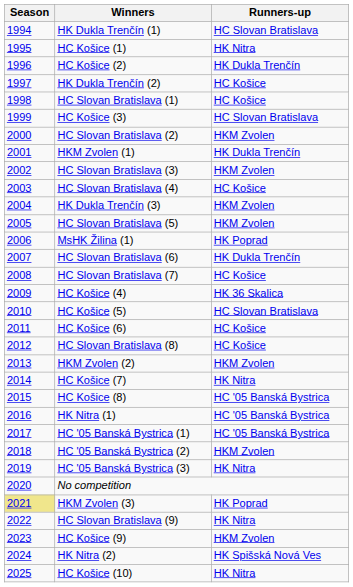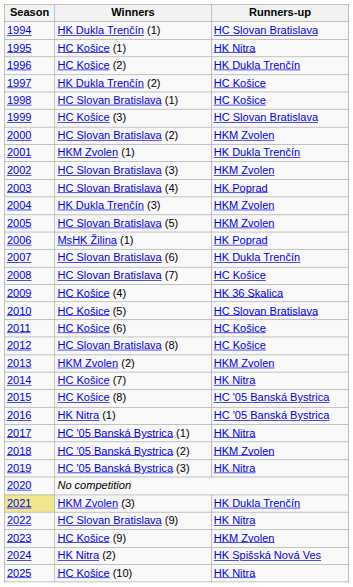 <table class="wikitable sortable" style="width:500px;">
 <tr>
 <th>Season</th>
 <th>Winners</th>
 <th>Runners-up</th>
 </tr>
 <tr>
 <td><a href='#'>1994</a></td>
 <td><a href='#'>HK Dukla Trenčín</a> (1)</td>
 <td><a href='#'>HC Slovan Bratislava</a></td>
 </tr>
 <tr>
 <td><a href='#'>1995</a></td>
 <td><a href='#'>HC Košice</a> (1)</td>
 <td><a href='#'>HK Nitra</a></td>
 </tr>
 <tr>
 <td><a href='#'>1996</a></td>
 <td><a href='#'>HC Košice</a> (2)</td>
 <td><a href='#'>HK Dukla Trenčín</a></td>
 </tr>
 <tr>
 <td><a href='#'>1997</a></td>
 <td><a href='#'>HK Dukla Trenčín</a> (2)</td>
 <td><a href='#'>HC Košice</a></td>
 </tr>
 <tr>
 <td><a href='#'>1998</a></td>
 <td><a href='#'>HC Slovan Bratislava</a> (1)</td>
 <td><a href='#'>HC Košice</a></td>
 </tr>
 <tr>
 <td><a href='#'>1999</a></td>
 <td><a href='#'>HC Košice</a> (3)</td>
 <td><a href='#'>HC Slovan Bratislava</a></td>
 </tr>
 <tr>
 <td><a href='#'>2000</a></td>
 <td><a href='#'>HC Slovan Bratislava</a> (2)</td>
 <td><a href='#'>HKM Zvolen</a></td>
 </tr>
 <tr>
 <td><a href='#'>2001</a></td>
 <td><a href='#'>HKM Zvolen</a> (1)</td>
 <td><a href='#'>HK Dukla Trenčín</a></td>
 </tr>
 <tr>
 <td><a href='#'>2002</a></td>
 <td><a href='#'>HC Slovan Bratislava</a> (3)</td>
 <td><a href='#'>HKM Zvolen</a></td>
 </tr>
 <tr>
 <td><a href='#'>2003</a></td>
 <td><a href='#'>HC Slovan Bratislava</a> (4)</td>
-<td><a href='#'>HC Košice</a></td>
+<td><a href='#'>HK Poprad</a></td>
 </tr>
 <tr>
 <td><a href='#'>2004</a></td>
 <td><a href='#'>HK Dukla Trenčín</a> (3)</td>
 <td><a href='#'>HKM Zvolen</a></td>
 </tr>
 <tr>
 <td><a href='#'>2005</a></td>
 <td><a href='#'>HC Slovan Bratislava</a> (5)</td>
 <td><a href='#'>HKM Zvolen</a></td>
 </tr>
 <tr>
 <td><a href='#'>2006</a></td>
 <td><a href='#'>MsHK Žilina</a> (1)</td>
 <td><a href='#'>HK Poprad</a></td>
 </tr>
 <tr>
 <td><a href='#'>2007</a></td>
 <td><a href='#'>HC Slovan Bratislava</a> (6)</td>
 <td><a href='#'>HK Dukla Trenčín</a></td>
 </tr>
 <tr>
 <td><a href='#'>2008</a></td>
 <td><a href='#'>HC Slovan Bratislava</a> (7)</td>
 <td><a href='#'>HC Košice</a></td>
 </tr>
 <tr>
 <td><a href='#'>2009</a></td>
 <td><a href='#'>HC Košice</a> (4)</td>
 <td><a href='#'>HK 36 Skalica</a></td>
 </tr>
 <tr>
 <td><a href='#'>2010</a></td>
 <td><a href='#'>HC Košice</a> (5)</td>
 <td><a href='#'>HC Slovan Bratislava</a></td>
 </tr>
 <tr>
 <td><a href='#'>2011</a></td>
 <td><a href='#'>HC Košice</a> (6)</td>
 <td><a href='#'>HC Košice</a></td>
 </tr>
 <tr>
 <td><a href='#'>2012</a></td>
 <td><a href='#'>HC Slovan Bratislava</a> (8)</td>
 <td><a href='#'>HC Košice</a></td>
 </tr>
 <tr>
 <td><a href='#'>2013</a></td>
 <td><a href='#'>HKM Zvolen</a> (2)</td>
 <td><a href='#'>HKM Zvolen</a></td>
 </tr>
 <tr>
 <td><a href='#'>2014</a></td>
 <td><a href='#'>HC Košice</a> (7)</td>
 <td><a href='#'>HK Nitra</a></td>
 </tr>
 <tr>
 <td><a href='#'>2015</a></td>
 <td><a href='#'>HC Košice</a> (8)</td>
 <td><a href='#'>HC '05 Banská Bystrica</a></td>
 </tr>
 <tr>
 <td><a href='#'>2016</a></td>
 <td><a href='#'>HK Nitra</a> (1)</td>
 <td><a href='#'>HC '05 Banská Bystrica</a></td>
 </tr>
 <tr>
 <td><a href='#'>2017</a></td>
 <td><a href='#'>HC '05 Banská Bystrica</a> (1)</td>
-<td><a href='#'>HC '05 Banská Bystrica</a></td>
+<td><a href='#'>HK Nitra</a></td>
 </tr>
 <tr>
 <td><a href='#'>2018</a></td>
 <td><a href='#'>HC '05 Banská Bystrica</a> (2)</td>
 <td><a href='#'>HKM Zvolen</a></td>
 </tr>
 <tr>
 <td><a href='#'>2019</a></td>
 <td><a href='#'>HC '05 Banská Bystrica</a> (3)</td>
 <td><a href='#'>HK Nitra</a></td>
 </tr>
 <tr>
 <td><a href='#'>2020</a></td>
 <td colspan="2"><em>No competition</em></td>
 </tr>
 <tr>
 <td style="background: khaki;"><a href='#'>2021</a></td>
 <td><a href='#'>HKM Zvolen</a> (3)</td>
-<td><a href='#'>HK Poprad</a></td>
+<td><a href='#'>HK Dukla Trenčín</a></td>
 </tr>
 <tr>
 <td><a href='#'>2022</a></td>
 <td><a href='#'>HC Slovan Bratislava</a> (9)</td>
 <td><a href='#'>HK Nitra</a></td>
 </tr>
 <tr>
 <td><a href='#'>2023</a></td>
 <td><a href='#'>HC Košice</a> (9)</td>
 <td><a href='#'>HKM Zvolen</a></td>
 </tr>
 <tr>
 <td><a href='#'>2024</a></td>
 <td><a href='#'>HK Nitra</a> (2)</td>
 <td><a href='#'>HK Spišská Nová Ves</a></td>
 </tr>
 <tr>
 <td><a href='#'>2025</a></td>
 <td><a href='#'>HC Košice</a> (10)</td>
 <td><a href='#'>HK Nitra</a></td>
 </tr>
 </table>
